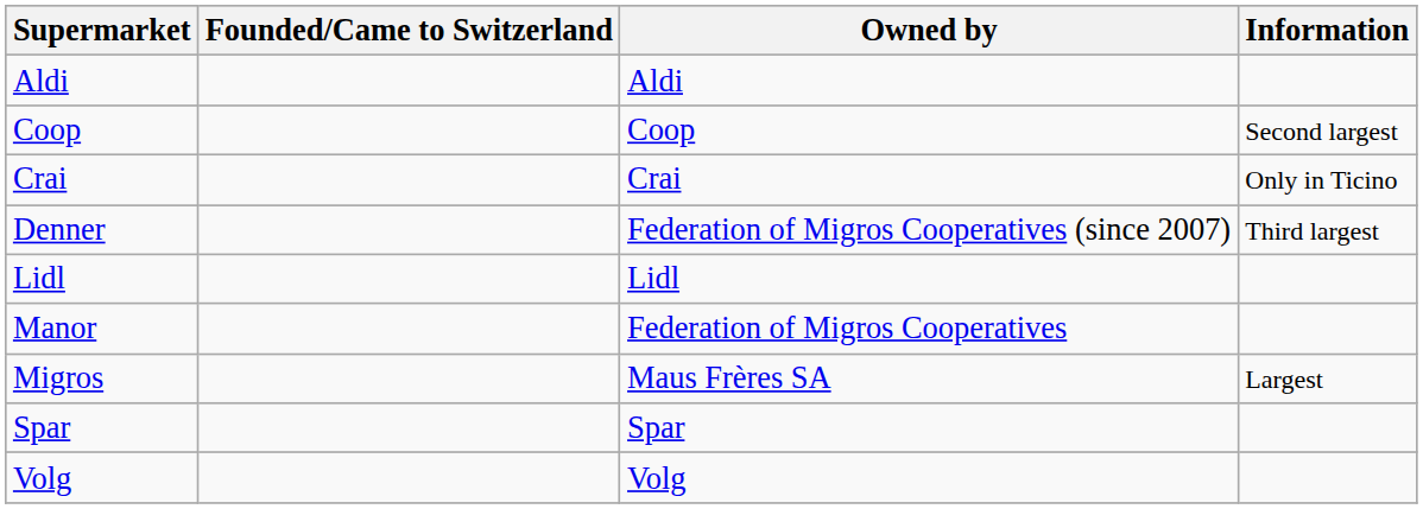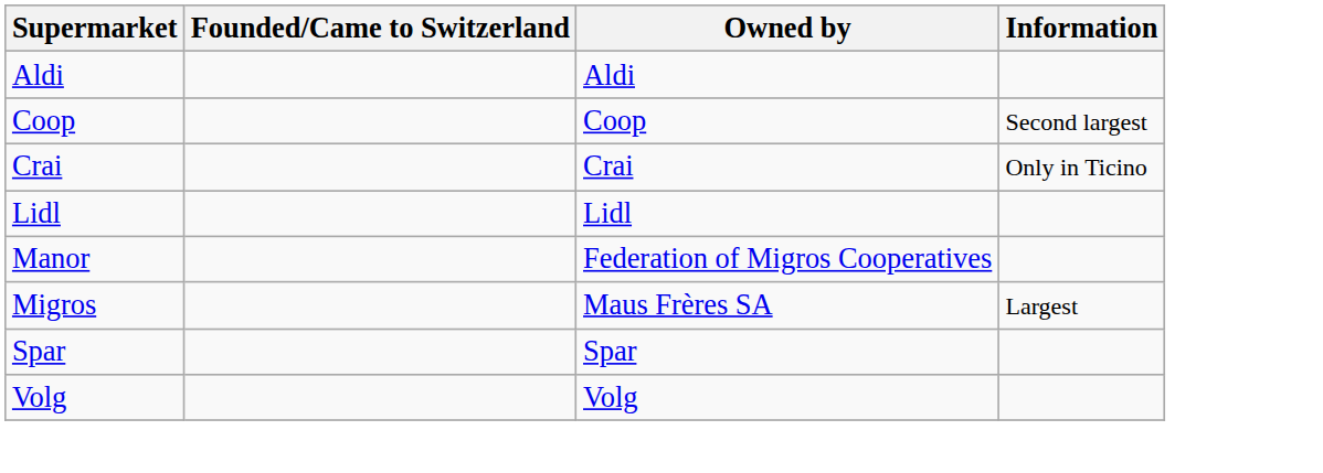 <table class="wikitable sortable">
 <tr>
 <th>Supermarket</th>
 <th>Founded/Came to Switzerland</th>
 <th>Owned by</th>
 <th class="unsortable">Information</th>
 </tr>
 <tr>
 <td><a href='#'>Aldi</a></td>
 <td></td>
 <td><a href='#'>Aldi</a></td>
 <td><small></small></td>
 </tr>
 <tr>
 <td><a href='#'>Coop</a></td>
 <td></td>
 <td><a href='#'>Coop</a></td>
 <td><small>Second largest</small></td>
 </tr>
 <tr>
 <td><a href='#'>Crai</a></td>
 <td></td>
 <td><a href='#'>Crai</a></td>
 <td><small>Only in Ticino</small></td>
-</tr>
-<tr>
-<td><a href='#'>Denner</a></td>
-<td></td>
-<td><a href='#'>Federation of Migros Cooperatives</a> (since 2007)</td>
-<td><small>Third largest</small></td>
 </tr>
 <tr>
 <td><a href='#'>Lidl</a></td>
 <td></td>
 <td><a href='#'>Lidl</a></td>
 <td><small></small></td>
 </tr>
 <tr>
 <td><a href='#'>Manor</a></td>
 <td></td>
 <td><a href='#'>Federation of Migros Cooperatives</a></td>
 <td><small></small></td>
 </tr>
 <tr>
 <td><a href='#'>Migros</a></td>
 <td></td>
 <td><a href='#'>Maus Frères SA</a></td>
 <td><small>Largest</small></td>
 </tr>
 <tr>
 <td><a href='#'>Spar</a></td>
 <td></td>
 <td><a href='#'>Spar</a></td>
 <td><small></small></td>
 </tr>
 <tr>
 <td><a href='#'>Volg</a></td>
 <td></td>
 <td><a href='#'>Volg</a></td>
 <td></td>
 </tr>
 </table>
